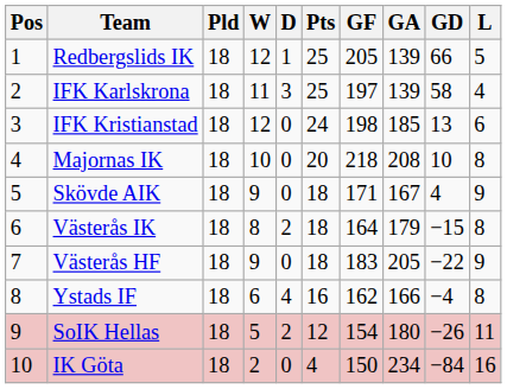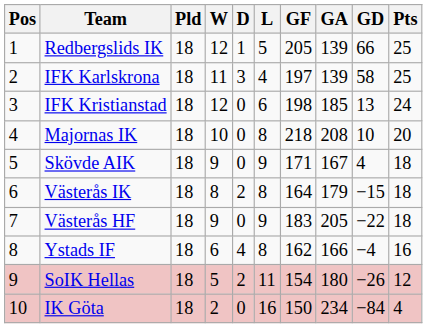 <table class="wikitable">
 <tr>
 <th><span>Pos</span></th>
 <th>Team</th>
 <th><span>Pld</span></th>
 <th><span>W</span></th>
 <th><span>D</span></th>
-<th><span>Pts</span></th>
+<th><span>L</span></th>
 <th><span>GF</span></th>
 <th><span>GA</span></th>
 <th><span>GD</span></th>
-<th><span>L</span></th>
+<th><span>Pts</span></th>
 </tr>
 <tr>
 <td>1</td>
 <td><a href='#'>Redbergslids IK</a></td>
 <td>18</td>
 <td>12</td>
 <td>1</td>
-<td>25</td>
+<td>5</td>
 <td>205</td>
 <td>139</td>
 <td>66</td>
-<td>5</td>
+<td>25</td>
 </tr>
 <tr>
 <td>2</td>
 <td><a href='#'>IFK Karlskrona</a></td>
 <td>18</td>
 <td>11</td>
 <td>3</td>
-<td>25</td>
+<td>4</td>
 <td>197</td>
 <td>139</td>
 <td>58</td>
-<td>4</td>
+<td>25</td>
 </tr>
 <tr>
 <td>3</td>
 <td><a href='#'>IFK Kristianstad</a></td>
 <td>18</td>
 <td>12</td>
 <td>0</td>
-<td>24</td>
+<td>6</td>
 <td>198</td>
 <td>185</td>
 <td>13</td>
-<td>6</td>
+<td>24</td>
 </tr>
 <tr>
 <td>4</td>
 <td><a href='#'>Majornas IK</a></td>
 <td>18</td>
 <td>10</td>
 <td>0</td>
-<td>20</td>
+<td>8</td>
 <td>218</td>
 <td>208</td>
 <td>10</td>
-<td>8</td>
+<td>20</td>
 </tr>
 <tr>
 <td>5</td>
 <td><a href='#'>Skövde AIK</a></td>
 <td>18</td>
 <td>9</td>
 <td>0</td>
-<td>18</td>
+<td>9</td>
 <td>171</td>
 <td>167</td>
 <td>4</td>
-<td>9</td>
+<td>18</td>
 </tr>
 <tr>
 <td>6</td>
 <td><a href='#'>Västerås IK</a></td>
 <td>18</td>
 <td>8</td>
 <td>2</td>
-<td>18</td>
+<td>8</td>
 <td>164</td>
 <td>179</td>
 <td>−15</td>
-<td>8</td>
+<td>18</td>
 </tr>
 <tr>
 <td>7</td>
 <td><a href='#'>Västerås HF</a></td>
 <td>18</td>
 <td>9</td>
 <td>0</td>
-<td>18</td>
+<td>9</td>
 <td>183</td>
 <td>205</td>
 <td>−22</td>
-<td>9</td>
+<td>18</td>
 </tr>
 <tr>
 <td>8</td>
 <td><a href='#'>Ystads IF</a></td>
 <td>18</td>
 <td>6</td>
 <td>4</td>
-<td>16</td>
+<td>8</td>
 <td>162</td>
 <td>166</td>
 <td>−4</td>
-<td>8</td>
+<td>16</td>
 </tr>
 <tr align="left" style="background:#f0c4c4;">
 <td>9</td>
 <td><a href='#'>SoIK Hellas</a></td>
 <td>18</td>
 <td>5</td>
 <td>2</td>
-<td>12</td>
+<td>11</td>
 <td>154</td>
 <td>180</td>
 <td>−26</td>
-<td>11</td>
+<td>12</td>
 </tr>
 <tr align="left" style="background:#f0c4c4;">
 <td>10</td>
 <td><a href='#'>IK Göta</a></td>
 <td>18</td>
 <td>2</td>
 <td>0</td>
-<td>4</td>
+<td>16</td>
 <td>150</td>
 <td>234</td>
 <td>−84</td>
-<td>16</td>
+<td>4</td>
 </tr>
 </table>
